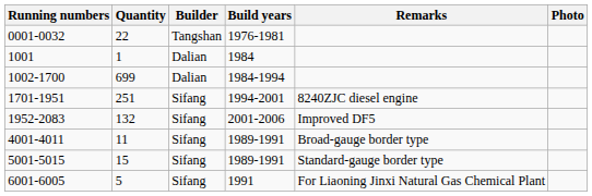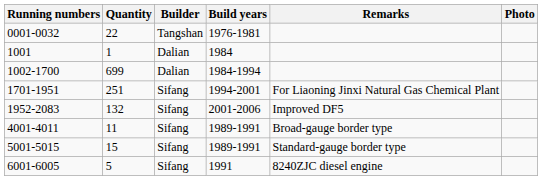 <table class="wikitable">
 <tr>
 <th>Running numbers</th>
 <th>Quantity</th>
 <th>Builder</th>
 <th>Build years</th>
 <th>Remarks</th>
 <th>Photo</th>
 </tr>
 <tr>
 <td>0001-0032</td>
 <td>22</td>
 <td>Tangshan</td>
 <td>1976-1981</td>
 <td></td>
 <td></td>
 </tr>
 <tr>
 <td>1001</td>
 <td>1</td>
 <td>Dalian</td>
 <td>1984</td>
 <td></td>
 <td></td>
 </tr>
 <tr>
 <td>1002-1700</td>
 <td>699</td>
 <td>Dalian</td>
 <td>1984-1994</td>
 <td></td>
 <td></td>
 </tr>
 <tr>
 <td>1701-1951</td>
 <td>251</td>
 <td>Sifang</td>
 <td>1994-2001</td>
-<td>8240ZJC diesel engine</td>
+<td>For Liaoning Jinxi Natural Gas Chemical Plant</td>
 <td></td>
 </tr>
 <tr>
 <td>1952-2083</td>
 <td>132</td>
 <td>Sifang</td>
 <td>2001-2006</td>
 <td>Improved DF5</td>
 <td></td>
 </tr>
 <tr>
 <td>4001-4011</td>
 <td>11</td>
 <td>Sifang</td>
 <td>1989-1991</td>
 <td>Broad-gauge border type</td>
 <td></td>
 </tr>
 <tr>
 <td>5001-5015</td>
 <td>15</td>
 <td>Sifang</td>
 <td>1989-1991</td>
 <td>Standard-gauge border type</td>
 <td></td>
 </tr>
 <tr>
 <td>6001-6005</td>
 <td>5</td>
 <td>Sifang</td>
 <td>1991</td>
-<td>For Liaoning Jinxi Natural Gas Chemical Plant</td>
+<td>8240ZJC diesel engine</td>
 <td></td>
 </tr>
 </table>
